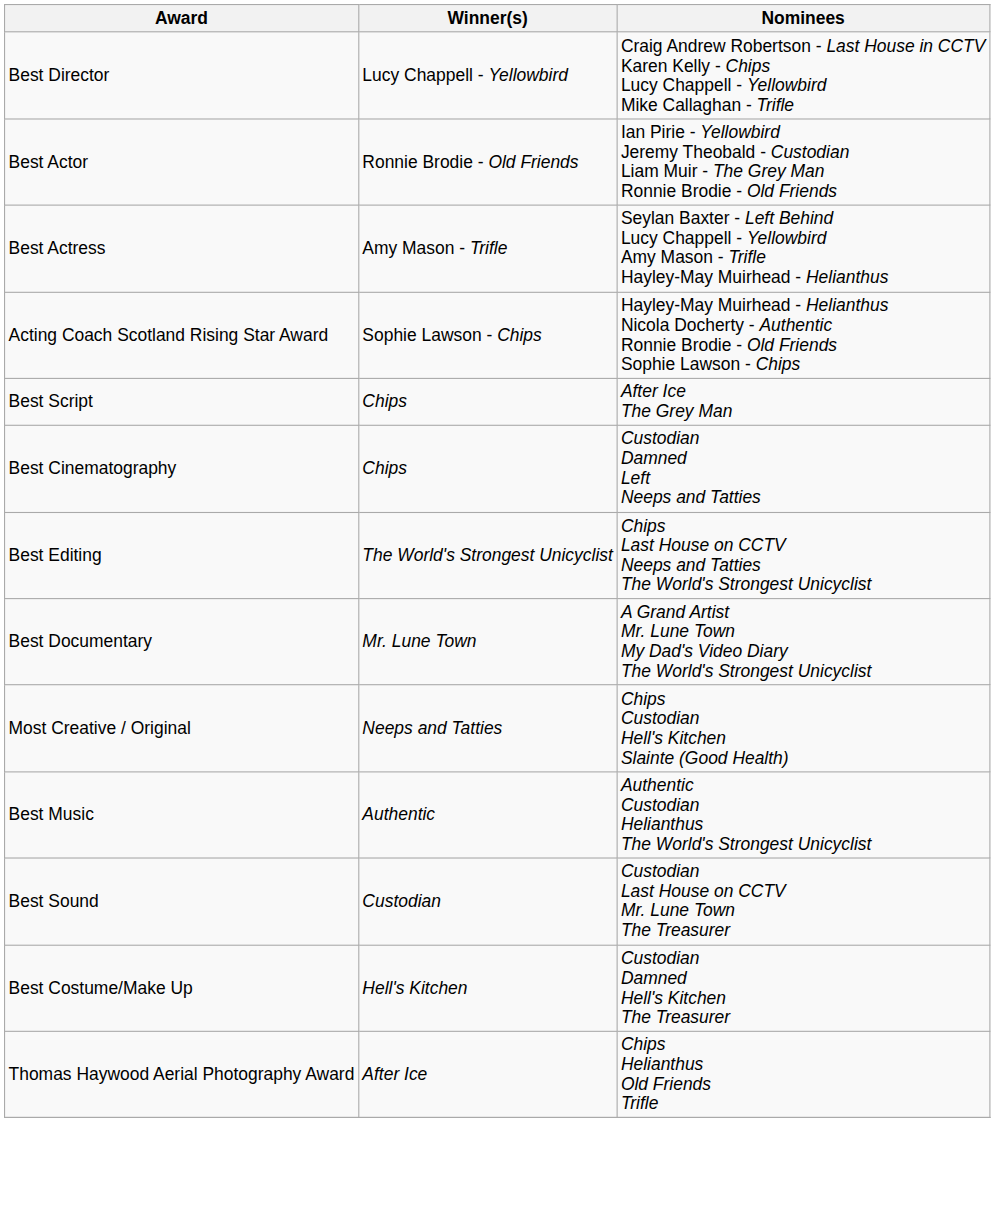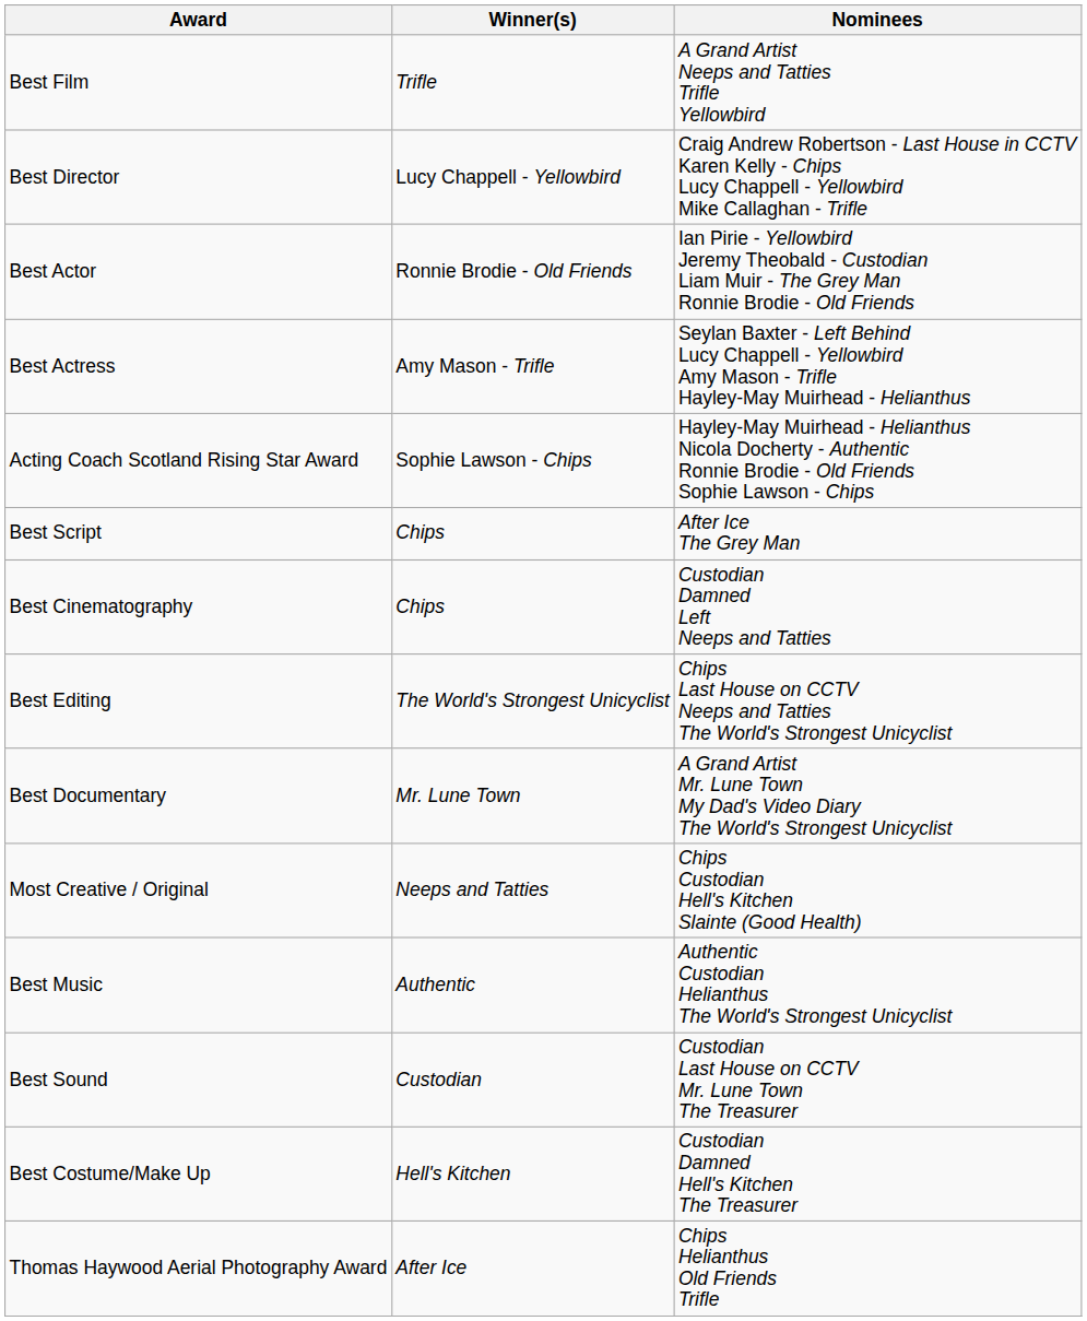 <table class="wikitable">
 <tr>
 <th>Award</th>
 <th>Winner(s)</th>
 <th>Nominees</th>
+</tr>
+<tr>
+<td>Best Film</td>
+<td><em>Trifle</em></td>
+<td><em>A Grand Artist</em><br><em>Neeps and Tatties</em><br><em>Trifle</em><br><em>Yellowbird</em></td>
 </tr>
 <tr>
 <td>Best Director</td>
 <td>Lucy Chappell - <em>Yellowbird</em></td>
 <td>Craig Andrew Robertson - <em>Last House in CCTV</em><br>Karen Kelly - <em>Chips</em><br>Lucy Chappell - <em>Yellowbird</em><br>Mike Callaghan - <em>Trifle</em></td>
 </tr>
 <tr>
 <td>Best Actor</td>
 <td>Ronnie Brodie - <em>Old Friends</em></td>
 <td>Ian Pirie - <em>Yellowbird</em><br>Jeremy Theobald - <em>Custodian</em><br>Liam Muir - <em>The Grey Man</em><br>Ronnie Brodie - <em>Old Friends</em></td>
 </tr>
 <tr>
 <td>Best Actress</td>
 <td>Amy Mason - <em>Trifle</em></td>
 <td>Seylan Baxter - <em>Left Behind</em><br>Lucy Chappell - <em>Yellowbird</em><br>Amy Mason - <em>Trifle</em><br>Hayley-May Muirhead - <em>Helianthus</em></td>
 </tr>
 <tr>
 <td>Acting Coach Scotland Rising Star Award</td>
 <td>Sophie Lawson - <em>Chips</em></td>
 <td>Hayley-May Muirhead - <em>Helianthus</em><br>Nicola Docherty - <em>Authentic</em><br>Ronnie Brodie - <em>Old Friends</em><br>Sophie Lawson - <em>Chips</em></td>
 </tr>
 <tr>
 <td>Best Script</td>
 <td><em>Chips</em></td>
 <td><em>After Ice</em><br><em>The Grey Man</em></td>
 </tr>
 <tr>
 <td>Best Cinematography</td>
 <td><em>Chips</em></td>
 <td><em>Custodian</em><br><em>Damned</em><br><em>Left</em><br><em>Neeps and Tatties</em></td>
 </tr>
 <tr>
 <td>Best Editing</td>
 <td><em>The World's Strongest Unicyclist</em></td>
 <td><em>Chips</em><br><em>Last House on CCTV</em><br><em>Neeps and Tatties</em><br><em>The World's Strongest Unicyclist</em></td>
 </tr>
 <tr>
 <td>Best Documentary</td>
 <td><em>Mr. Lune Town</em></td>
 <td><em>A Grand Artist</em><br><em>Mr. Lune Town</em><br><em>My Dad's Video Diary</em><br><em>The World's Strongest Unicyclist</em></td>
 </tr>
 <tr>
 <td>Most Creative / Original</td>
 <td><em>Neeps and Tatties</em></td>
 <td><em>Chips</em><br><em>Custodian</em><br><em>Hell's Kitchen</em><br><em>Slainte (Good Health)</em></td>
 </tr>
 <tr>
 <td>Best Music</td>
 <td><em>Authentic</em></td>
 <td><em>Authentic</em><br><em>Custodian</em><br><em>Helianthus</em><br><em>The World's Strongest Unicyclist</em></td>
 </tr>
 <tr>
 <td>Best Sound</td>
 <td><em>Custodian</em></td>
 <td><em>Custodian</em><br><em>Last House on CCTV</em><br><em>Mr. Lune Town</em><br><em>The Treasurer</em></td>
 </tr>
 <tr>
 <td>Best Costume/Make Up</td>
 <td><em>Hell's Kitchen</em></td>
 <td><em>Custodian</em><br><em>Damned</em><br><em>Hell's Kitchen</em><br><em>The Treasurer</em></td>
 </tr>
 <tr>
 <td>Thomas Haywood Aerial Photography Award</td>
 <td><em>After Ice</em></td>
 <td><em>Chips</em><br><em>Helianthus</em><br><em>Old Friends</em><br><em>Trifle</em></td>
 </tr>
 <tr>
 </tr>
 </table>
